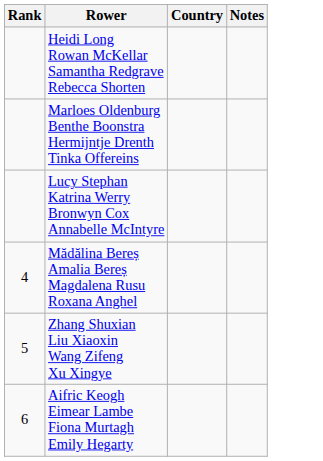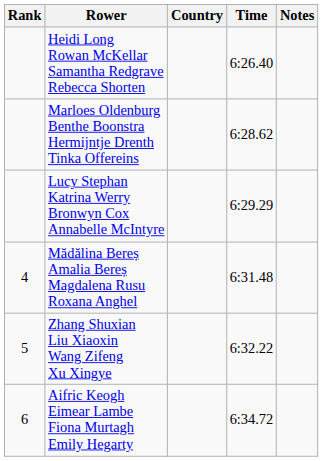 <table class="wikitable" style="text-align:center">
 <tr>
 <th>Rank</th>
 <th>Rower</th>
 <th>Country</th>
+<th>Time</th>
 <th>Notes</th>
 </tr>
 <tr>
 <td></td>
 <td align="left"><a href='#'>Heidi Long</a><br><a href='#'>Rowan McKellar</a><br><a href='#'>Samantha Redgrave</a><br><a href='#'>Rebecca Shorten</a></td>
 <td align="left"></td>
+<td>6:26.40</td>
 <td></td>
 </tr>
 <tr>
 <td></td>
 <td align="left"><a href='#'>Marloes Oldenburg</a><br><a href='#'>Benthe Boonstra</a><br><a href='#'>Hermijntje Drenth</a><br><a href='#'>Tinka Offereins</a></td>
 <td align="left"></td>
+<td>6:28.62</td>
 <td></td>
 </tr>
 <tr>
 <td></td>
 <td align="left"><a href='#'>Lucy Stephan</a><br><a href='#'>Katrina Werry</a><br><a href='#'>Bronwyn Cox</a><br><a href='#'>Annabelle McIntyre</a></td>
 <td align="left"></td>
+<td>6:29.29</td>
 <td></td>
 </tr>
 <tr>
 <td>4</td>
 <td align="left"><a href='#'>Mădălina Bereș</a><br><a href='#'>Amalia Bereș</a><br><a href='#'>Magdalena Rusu</a><br><a href='#'>Roxana Anghel</a></td>
 <td align="left"></td>
+<td>6:31.48</td>
 <td></td>
 </tr>
 <tr>
 <td>5</td>
 <td align="left"><a href='#'>Zhang Shuxian</a><br><a href='#'>Liu Xiaoxin</a><br><a href='#'>Wang Zifeng</a><br><a href='#'>Xu Xingye</a></td>
 <td align="left"></td>
+<td>6:32.22</td>
 <td></td>
 </tr>
 <tr>
 <td>6</td>
 <td align="left"><a href='#'>Aifric Keogh</a><br><a href='#'>Eimear Lambe</a><br><a href='#'>Fiona Murtagh</a><br><a href='#'>Emily Hegarty</a></td>
 <td align="left"></td>
+<td>6:34.72</td>
 <td></td>
 </tr>
 </table>
